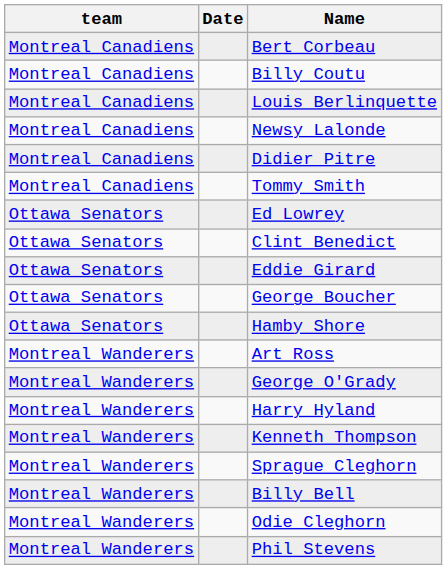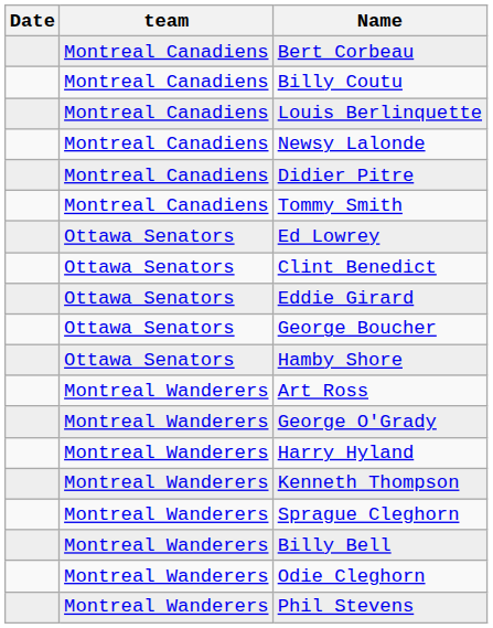 <table class="wikitable sortable">
 <tr>
+<th>Date</th>
 <th>team</th>
-<th>Date</th>
 <th>Name</th>
 </tr>
 <tr style="background:#eee;">
+<td></td>
 <td><a href='#'>Montreal Canadiens</a></td>
-<td></td>
 <td><a href='#'>Bert Corbeau</a></td>
 </tr>
 <tr>
+<td></td>
 <td><a href='#'>Montreal Canadiens</a></td>
-<td></td>
 <td><a href='#'>Billy Coutu</a></td>
 </tr>
 <tr style="background:#eee;">
+<td></td>
 <td><a href='#'>Montreal Canadiens</a></td>
-<td></td>
 <td><a href='#'>Louis Berlinquette</a></td>
 </tr>
 <tr>
+<td></td>
 <td><a href='#'>Montreal Canadiens</a></td>
-<td></td>
 <td><a href='#'>Newsy Lalonde</a></td>
 </tr>
 <tr style="background:#eee;">
+<td></td>
 <td><a href='#'>Montreal Canadiens</a></td>
-<td></td>
 <td><a href='#'>Didier Pitre</a></td>
 </tr>
 <tr>
+<td></td>
 <td><a href='#'>Montreal Canadiens</a></td>
-<td></td>
 <td><a href='#'> Tommy Smith</a></td>
 </tr>
 <tr style="background:#eee;">
+<td></td>
 <td><a href='#'> Ottawa Senators</a></td>
-<td></td>
 <td><a href='#'>Ed Lowrey</a></td>
 </tr>
 <tr>
+<td></td>
 <td><a href='#'> Ottawa Senators</a></td>
-<td></td>
 <td><a href='#'>Clint Benedict</a></td>
 </tr>
 <tr style="background:#eee;">
+<td></td>
 <td><a href='#'> Ottawa Senators</a></td>
-<td></td>
 <td><a href='#'>Eddie Girard</a></td>
 </tr>
 <tr>
+<td></td>
 <td><a href='#'> Ottawa Senators</a></td>
-<td></td>
 <td><a href='#'>George Boucher</a></td>
 </tr>
 <tr style="background:#eee;">
+<td></td>
 <td><a href='#'> Ottawa Senators</a></td>
-<td></td>
 <td><a href='#'>Hamby Shore</a></td>
 </tr>
 <tr>
+<td></td>
 <td><a href='#'>Montreal Wanderers</a></td>
-<td></td>
 <td><a href='#'>Art Ross</a></td>
 </tr>
 <tr style="background:#eee;">
+<td></td>
 <td><a href='#'>Montreal Wanderers</a></td>
-<td></td>
 <td><a href='#'>George O'Grady</a></td>
 </tr>
 <tr>
+<td></td>
 <td><a href='#'>Montreal Wanderers</a></td>
-<td></td>
 <td><a href='#'>Harry Hyland</a></td>
 </tr>
 <tr style="background:#eee;">
+<td></td>
 <td><a href='#'>Montreal Wanderers</a></td>
-<td></td>
 <td><a href='#'> Kenneth Thompson</a></td>
 </tr>
 <tr>
+<td></td>
 <td><a href='#'>Montreal Wanderers</a></td>
-<td></td>
 <td><a href='#'>Sprague Cleghorn</a></td>
 </tr>
 <tr style="background:#eee;">
+<td></td>
 <td><a href='#'>Montreal Wanderers</a></td>
-<td></td>
 <td><a href='#'> Billy Bell</a></td>
 </tr>
 <tr>
+<td></td>
 <td><a href='#'>Montreal Wanderers</a></td>
-<td></td>
 <td><a href='#'>Odie Cleghorn</a></td>
 </tr>
 <tr style="background:#eee;">
+<td></td>
 <td><a href='#'>Montreal Wanderers</a></td>
-<td></td>
 <td><a href='#'> Phil Stevens</a></td>
 </tr>
 </table>
